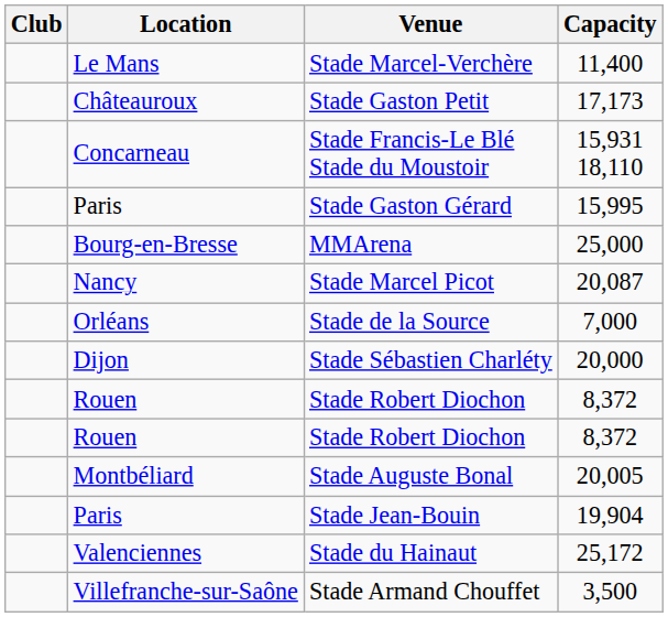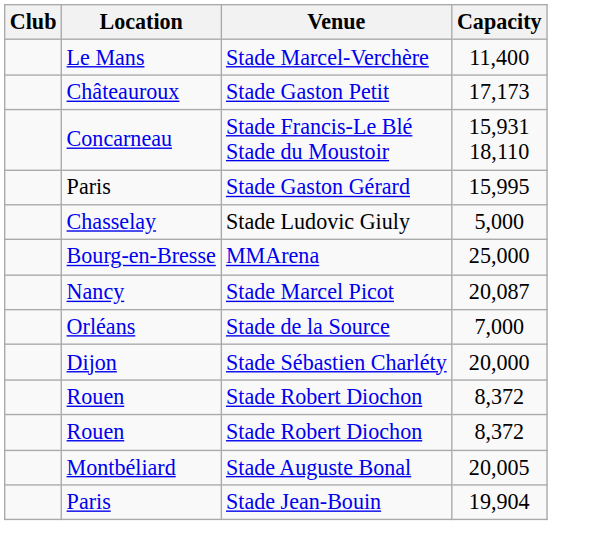 <table class="wikitable sortable">
 <tr>
 <th>Club</th>
 <th>Location</th>
 <th>Venue</th>
 <th>Capacity</th>
 </tr>
 <tr>
 <td></td>
 <td><a href='#'>Le Mans</a></td>
 <td><a href='#'>Stade Marcel-Verchère</a></td>
 <td align="center">11,400</td>
 </tr>
 <tr>
 <td></td>
 <td><a href='#'>Châteauroux</a></td>
 <td><a href='#'>Stade Gaston Petit</a></td>
 <td align="center">17,173</td>
 </tr>
 <tr>
 <td></td>
 <td><a href='#'>Concarneau</a></td>
 <td><a href='#'>Stade Francis-Le Blé</a><br><a href='#'>Stade du Moustoir</a></td>
 <td align="center">15,931<br>18,110</td>
 </tr>
 <tr>
 <td></td>
 <td>Paris </td>
 <td><a href='#'>Stade Gaston Gérard</a></td>
 <td style="text-align:center;">15,995</td>
+</tr>
+<tr>
+<td></td>
+<td><a href='#'>Chasselay</a></td>
+<td>Stade Ludovic Giuly</td>
+<td style="text-align:center;">5,000</td>
 </tr>
 <tr>
 <td></td>
 <td><a href='#'>Bourg-en-Bresse</a></td>
 <td><a href='#'>MMArena</a></td>
 <td align="center">25,000</td>
 </tr>
 <tr>
 <td></td>
 <td><a href='#'>Nancy</a></td>
 <td><a href='#'>Stade Marcel Picot</a></td>
 <td align="center">20,087</td>
 </tr>
 <tr>
 <td></td>
 <td><a href='#'>Orléans</a></td>
 <td><a href='#'>Stade de la Source</a></td>
 <td style=text-align:center;>7,000</td>
 </tr>
 <tr>
 <td></td>
 <td><a href='#'>Dijon</a></td>
 <td><a href='#'>Stade Sébastien Charléty</a></td>
 <td align="center">20,000</td>
 </tr>
 <tr>
 <td></td>
 <td><a href='#'>Rouen</a></td>
 <td><a href='#'>Stade Robert Diochon</a></td>
 <td style="text-align:center;">8,372</td>
 </tr>
 <tr>
 <td></td>
 <td><a href='#'>Rouen</a></td>
 <td><a href='#'>Stade Robert Diochon</a></td>
 <td align="center">8,372</td>
 </tr>
 <tr>
 <td></td>
 <td><a href='#'>Montbéliard</a></td>
 <td><a href='#'>Stade Auguste Bonal</a></td>
 <td style="text-align:center;">20,005</td>
 </tr>
 <tr>
 <td></td>
 <td><a href='#'>Paris</a> </td>
 <td><a href='#'>Stade Jean-Bouin</a></td>
 <td align="center">19,904</td>
 </tr>
-<tr>
-<td></td>
-<td><a href='#'>Valenciennes</a></td>
-<td><a href='#'>Stade du Hainaut</a></td>
-<td style="text-align:center;">25,172</td>
-</tr>
-<tr>
-<td></td>
-<td><a href='#'>Villefranche-sur-Saône</a></td>
-<td>Stade Armand Chouffet</td>
-<td align="center">3,500</td>
-</tr>
 </table>
